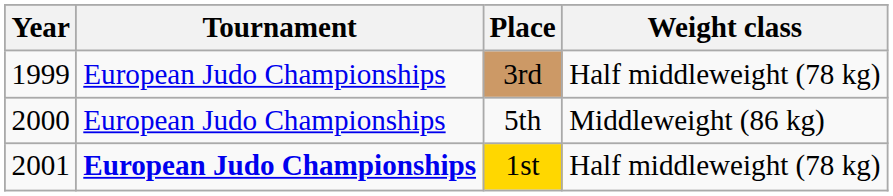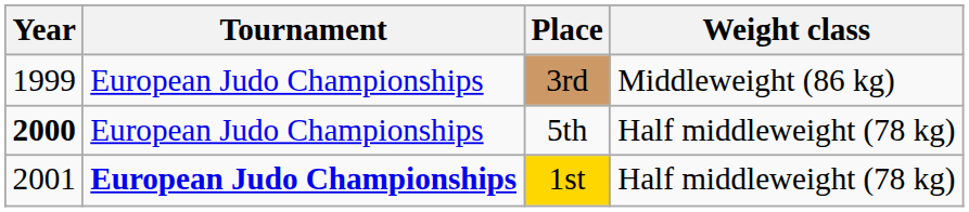 <table class=wikitable>
 <tr>
 <th>Year</th>
 <th>Tournament</th>
 <th>Place</th>
 <th>Weight class</th>
 </tr>
 <tr>
 <td>1999</td>
 <td><a href='#'>European Judo Championships</a></td>
 <td bgcolor="cc9966" align="center">3rd</td>
-<td>Half middleweight (78 kg)</td>
+<td>Middleweight (86 kg)</td>
 </tr>
 <tr>
-<td>2000</td>
+<td><strong>2000</strong></td>
 <td><a href='#'>European Judo Championships</a></td>
 <td align="center">5th</td>
-<td>Middleweight (86 kg)</td>
+<td>Half middleweight (78 kg)</td>
 </tr>
 <tr>
 <td>2001</td>
 <td><strong><a href='#'>European Judo Championships</a></strong></td>
 <td bgcolor="gold" align="center">1st</td>
 <td>Half middleweight (78 kg)</td>
 </tr>
 </table>
